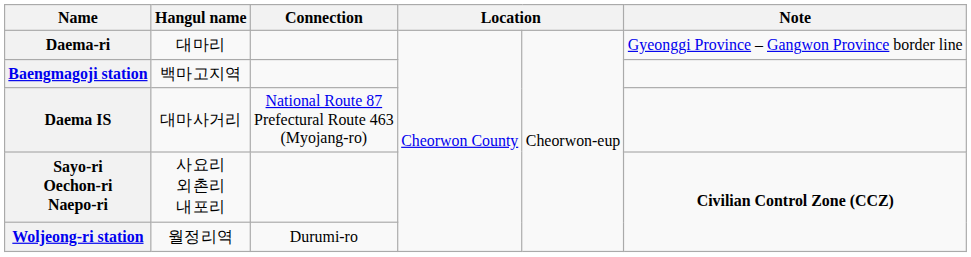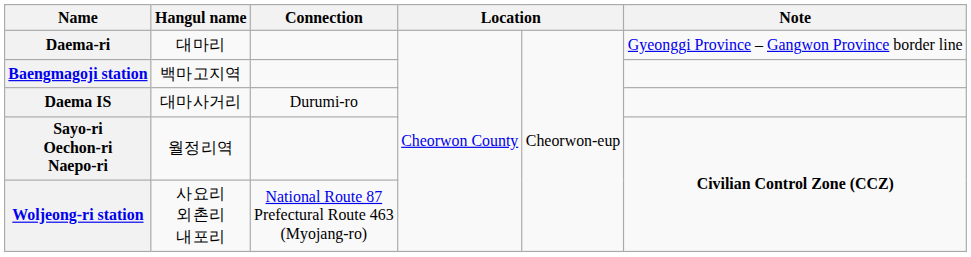 <table class="wikitable" style="font-size: 85%; text-align: center;">
 <tr>
 <th>Name </th>
 <th>Hangul name</th>
 <th>Connection</th>
 <th colspan="2">Location</th>
 <th>Note</th>
 </tr>
 <tr>
 <th>Daema-ri</th>
 <td>대마리</td>
 <td></td>
 <td rowspan=5><a href='#'>Cheorwon County</a></td>
 <td rowspan=5>Cheorwon-eup</td>
 <td><a href='#'>Gyeonggi Province</a> – <a href='#'>Gangwon Province</a> border line</td>
 </tr>
 <tr>
 <th><a href='#'>Baengmagoji station</a></th>
 <td>백마고지역</td>
 <td></td>
 <td></td>
 </tr>
 <tr>
 <th>Daema IS</th>
 <td>대마사거리</td>
-<td><a href='#'>National Route 87</a><br>Prefectural Route 463<br>(Myojang-ro)</td>
+<td>Durumi-ro</td>
 <td></td>
 </tr>
 <tr>
 <th>Sayo-ri<br>Oechon-ri<br>Naepo-ri</th>
-<td>사요리<br>외촌리<br>내포리</td>
+<td>월정리역</td>
 <td></td>
 <td rowspan=2><strong>Civilian Control Zone (CCZ)</strong></td>
 </tr>
 <tr>
 <th><a href='#'>Woljeong-ri station</a></th>
-<td>월정리역</td>
-<td>Durumi-ro</td>
+<td>사요리<br>외촌리<br>내포리</td>
+<td><a href='#'>National Route 87</a><br>Prefectural Route 463<br>(Myojang-ro)</td>
 </tr>
 </table>
